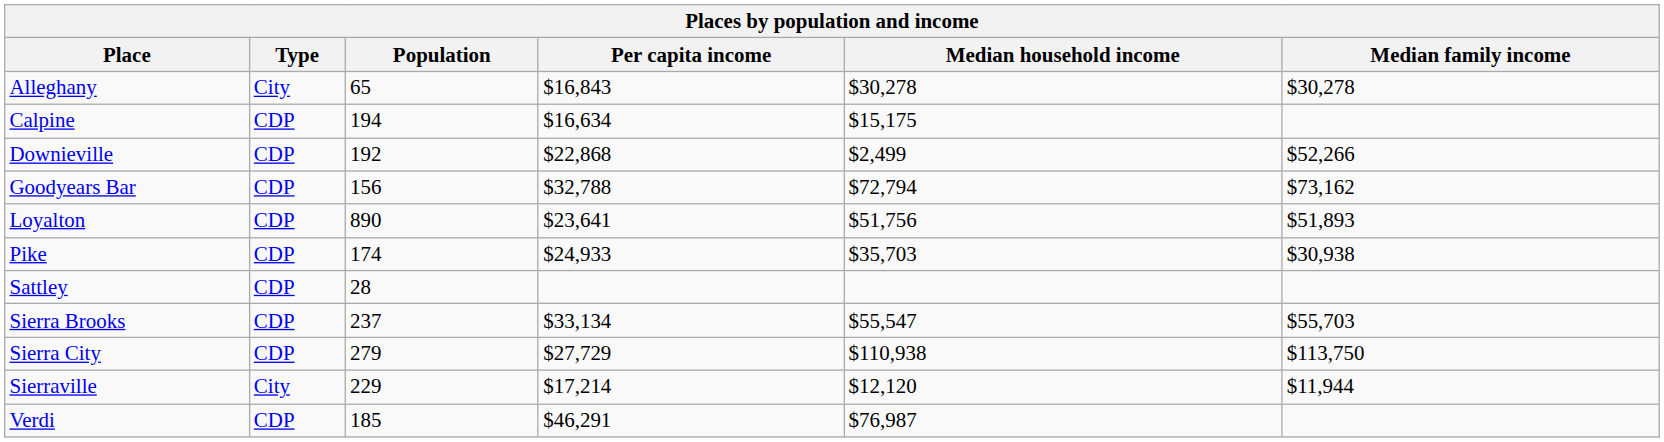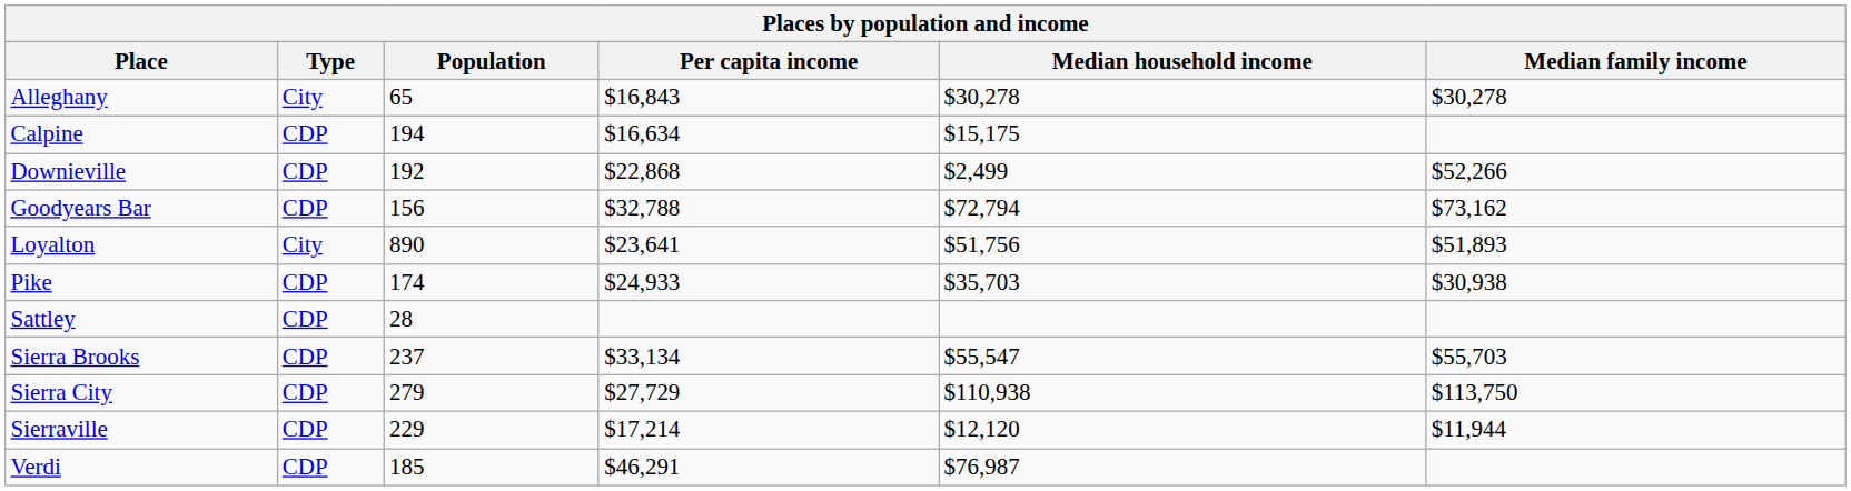 <table class="wikitable collapsible collapsed sortable" style="width: 100%;">
 <tr>
 <th colspan=6>Places by population and income</th>
 </tr>
 <tr>
 <th>Place</th>
 <th>Type</th>
 <th>Population</th>
 <th data-sort-type="currency">Per capita income</th>
 <th data-sort-type="currency">Median household income</th>
 <th data-sort-type="currency">Median family income</th>
 </tr>
 <tr>
 <td><a href='#'>Alleghany</a></td>
 <td><a href='#'>City</a></td>
 <td>65</td>
 <td>$16,843</td>
 <td>$30,278</td>
 <td>$30,278</td>
 </tr>
 <tr>
 <td><a href='#'>Calpine</a></td>
 <td><a href='#'>CDP</a></td>
 <td>194</td>
 <td>$16,634</td>
 <td>$15,175</td>
 <td></td>
 </tr>
 <tr>
 <td><a href='#'>Downieville</a></td>
 <td><a href='#'>CDP</a></td>
 <td>192</td>
 <td>$22,868</td>
 <td>$2,499</td>
 <td>$52,266</td>
 </tr>
 <tr>
 <td><a href='#'>Goodyears Bar</a></td>
 <td><a href='#'>CDP</a></td>
 <td>156</td>
 <td>$32,788</td>
 <td>$72,794</td>
 <td>$73,162</td>
 </tr>
 <tr>
 <td><a href='#'>Loyalton</a></td>
-<td><a href='#'>CDP</a></td>
+<td><a href='#'>City</a></td>
 <td>890</td>
 <td>$23,641</td>
 <td>$51,756</td>
 <td>$51,893</td>
 </tr>
 <tr>
 <td><a href='#'>Pike</a></td>
 <td><a href='#'>CDP</a></td>
 <td>174</td>
 <td>$24,933</td>
 <td>$35,703</td>
 <td>$30,938</td>
 </tr>
 <tr>
 <td><a href='#'>Sattley</a></td>
 <td><a href='#'>CDP</a></td>
 <td>28</td>
 <td></td>
 <td></td>
 <td></td>
 </tr>
 <tr>
 <td><a href='#'>Sierra Brooks</a></td>
 <td><a href='#'>CDP</a></td>
 <td>237</td>
 <td>$33,134</td>
 <td>$55,547</td>
 <td>$55,703</td>
 </tr>
 <tr>
 <td><a href='#'>Sierra City</a></td>
 <td><a href='#'>CDP</a></td>
 <td>279</td>
 <td>$27,729</td>
 <td>$110,938</td>
 <td>$113,750</td>
 </tr>
 <tr>
 <td><a href='#'>Sierraville</a></td>
-<td><a href='#'>City</a></td>
+<td><a href='#'>CDP</a></td>
 <td>229</td>
 <td>$17,214</td>
 <td>$12,120</td>
 <td>$11,944</td>
 </tr>
 <tr>
 <td><a href='#'>Verdi</a></td>
 <td><a href='#'>CDP</a></td>
 <td>185</td>
 <td>$46,291</td>
 <td>$76,987</td>
 <td></td>
 </tr>
 </table>
